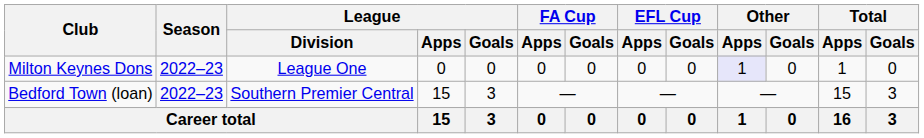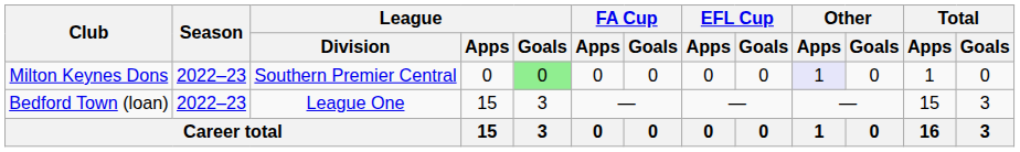 <table class="wikitable" style="text-align: center">
 <tr>
 <th rowspan="2">Club</th>
 <th rowspan="2">Season</th>
 <th colspan="3">League</th>
 <th colspan="2"><a href='#'>FA Cup</a></th>
 <th colspan="2"><a href='#'>EFL Cup</a></th>
 <th colspan="2">Other</th>
 <th colspan="2">Total</th>
 </tr>
 <tr>
 <th>Division</th>
 <th>Apps</th>
 <th>Goals</th>
 <th>Apps</th>
 <th>Goals</th>
 <th>Apps</th>
 <th>Goals</th>
 <th>Apps</th>
 <th>Goals</th>
 <th>Apps</th>
 <th>Goals</th>
 </tr>
 <tr>
 <td rowspan="1"><a href='#'>Milton Keynes Dons</a></td>
 <td><a href='#'>2022–23</a></td>
-<td><a href='#'>League One</a></td>
+<td><a href='#'>Southern Premier Central</a></td>
 <td>0</td>
-<td>0</td>
+<td style="background: lightgreen;">0</td>
 <td>0</td>
 <td>0</td>
 <td>0</td>
 <td>0</td>
 <td style="background: lavender;">1</td>
 <td>0</td>
 <td>1</td>
 <td>0</td>
 </tr>
 <tr>
 <td rowspan="1"><a href='#'>Bedford Town</a> (loan)</td>
 <td><a href='#'>2022–23</a></td>
-<td><a href='#'>Southern Premier Central</a></td>
+<td><a href='#'>League One</a></td>
 <td>15</td>
 <td>3</td>
 <td colspan="2">—</td>
 <td colspan="2">—</td>
 <td colspan="2">—</td>
 <td>15</td>
 <td>3</td>
 </tr>
 <tr>
 <th colspan="3">Career total</th>
 <th>15</th>
 <th>3</th>
 <th>0</th>
 <th>0</th>
 <th>0</th>
 <th>0</th>
 <th>1</th>
 <th>0</th>
 <th>16</th>
 <th>3</th>
 </tr>
 </table>
